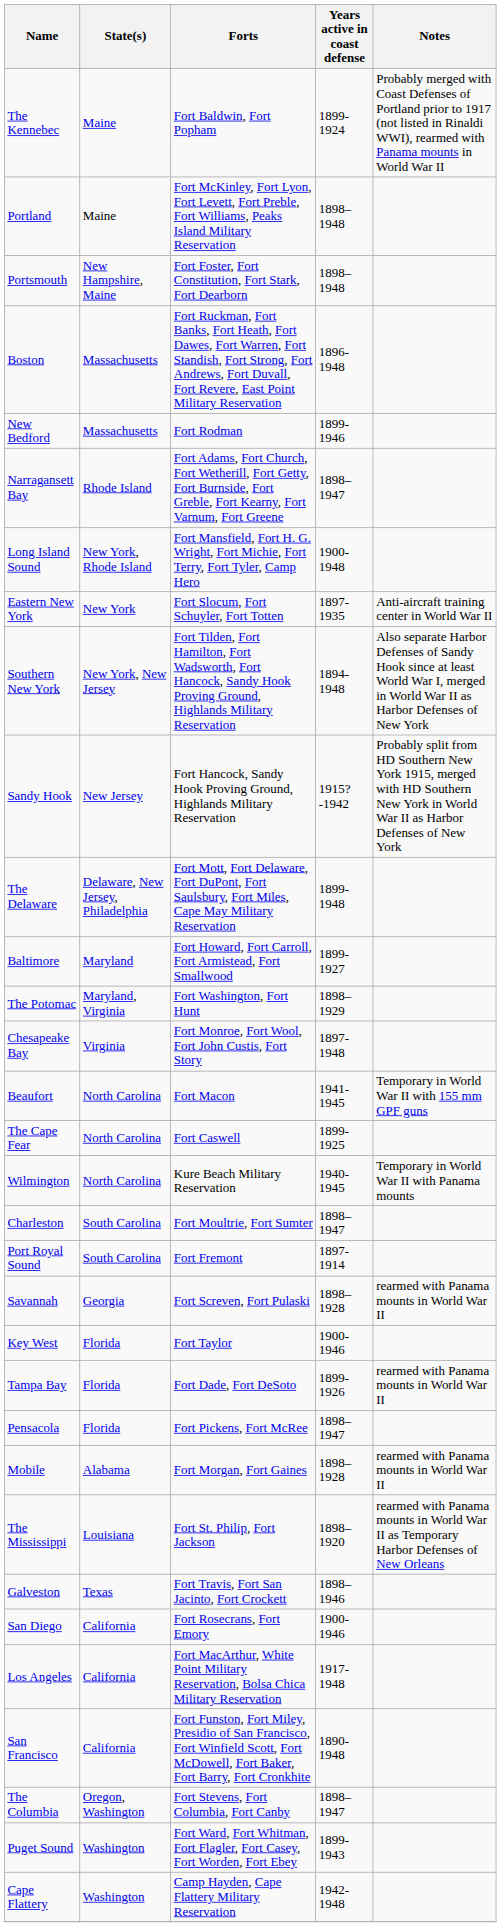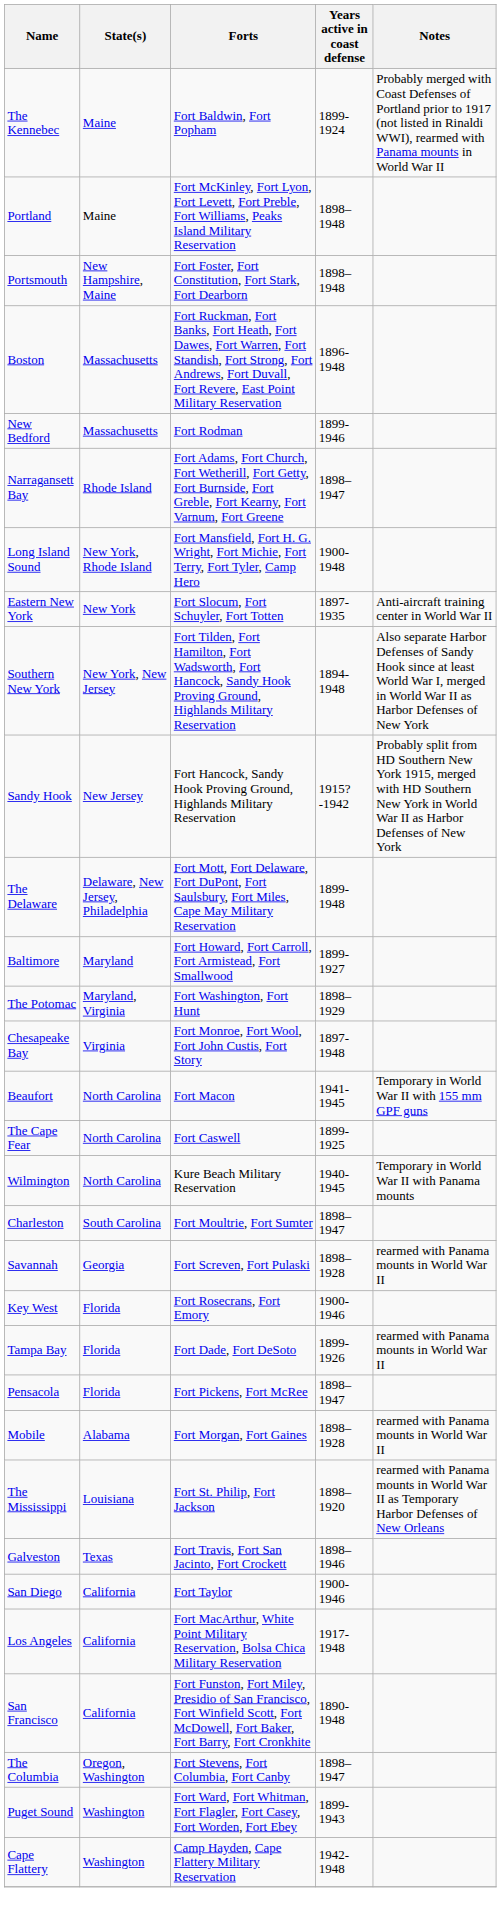 <table class="wikitable">
 <tr>
 <th>Name</th>
 <th>State(s)</th>
 <th>Forts</th>
 <th>Years active in coast defense</th>
 <th>Notes</th>
 </tr>
 <tr>
 <td><a href='#'>The Kennebec</a></td>
 <td><a href='#'>Maine</a></td>
 <td><a href='#'>Fort Baldwin</a>, <a href='#'>Fort Popham</a></td>
 <td>1899-1924</td>
 <td>Probably merged with Coast Defenses of Portland prior to 1917 (not listed in Rinaldi WWI), rearmed with <a href='#'>Panama mounts</a> in World War II</td>
 </tr>
 <tr>
 <td><a href='#'>Portland</a></td>
 <td>Maine</td>
 <td><a href='#'>Fort McKinley</a>, <a href='#'>Fort Lyon</a>, <a href='#'>Fort Levett</a>, <a href='#'>Fort Preble</a>, <a href='#'>Fort Williams</a>, <a href='#'>Peaks Island Military Reservation</a></td>
 <td>1898–1948</td>
 <td></td>
 </tr>
 <tr>
 <td><a href='#'>Portsmouth</a></td>
 <td><a href='#'>New Hampshire</a>, <a href='#'>Maine</a></td>
 <td><a href='#'>Fort Foster</a>, <a href='#'>Fort Constitution</a>, <a href='#'>Fort Stark</a>, <a href='#'>Fort Dearborn</a></td>
 <td>1898–1948</td>
 <td></td>
 </tr>
 <tr>
 <td><a href='#'>Boston</a></td>
 <td><a href='#'>Massachusetts</a></td>
 <td><a href='#'>Fort Ruckman</a>, <a href='#'>Fort Banks</a>, <a href='#'>Fort Heath</a>, <a href='#'>Fort Dawes</a>, <a href='#'>Fort Warren</a>, <a href='#'>Fort Standish</a>, <a href='#'>Fort Strong</a>, <a href='#'>Fort Andrews</a>, <a href='#'>Fort Duvall</a>, <a href='#'>Fort Revere</a>, <a href='#'>East Point Military Reservation</a></td>
 <td>1896-1948</td>
 <td></td>
 </tr>
 <tr>
 <td><a href='#'>New Bedford</a></td>
 <td><a href='#'>Massachusetts</a></td>
 <td><a href='#'>Fort Rodman</a></td>
 <td>1899-1946</td>
 <td></td>
 </tr>
 <tr>
 <td><a href='#'>Narragansett Bay</a></td>
 <td><a href='#'>Rhode Island</a></td>
 <td><a href='#'>Fort Adams</a>, <a href='#'>Fort Church</a>, <a href='#'>Fort Wetherill</a>, <a href='#'>Fort Getty</a>, <a href='#'>Fort Burnside</a>, <a href='#'>Fort Greble</a>, <a href='#'>Fort Kearny</a>, <a href='#'>Fort Varnum</a>, <a href='#'>Fort Greene</a></td>
 <td>1898–1947</td>
 <td></td>
 </tr>
 <tr>
 <td><a href='#'>Long Island Sound</a></td>
 <td><a href='#'>New York</a>, <a href='#'>Rhode Island</a></td>
 <td><a href='#'>Fort Mansfield</a>, <a href='#'>Fort H. G. Wright</a>, <a href='#'>Fort Michie</a>, <a href='#'>Fort Terry</a>, <a href='#'>Fort Tyler</a>, <a href='#'>Camp Hero</a></td>
 <td>1900-1948</td>
 <td></td>
 </tr>
 <tr>
 <td><a href='#'>Eastern New York</a></td>
 <td><a href='#'>New York</a></td>
 <td><a href='#'>Fort Slocum</a>, <a href='#'>Fort Schuyler</a>, <a href='#'>Fort Totten</a></td>
 <td>1897-1935</td>
 <td>Anti-aircraft training center in World War II</td>
 </tr>
 <tr>
 <td><a href='#'>Southern New York</a></td>
 <td><a href='#'>New York</a>, <a href='#'>New Jersey</a></td>
 <td><a href='#'>Fort Tilden</a>, <a href='#'>Fort Hamilton</a>, <a href='#'>Fort Wadsworth</a>, <a href='#'>Fort Hancock</a>, <a href='#'>Sandy Hook Proving Ground</a>, <a href='#'>Highlands Military Reservation</a></td>
 <td>1894-1948</td>
 <td>Also separate Harbor Defenses of Sandy Hook since at least World War I, merged in World War II as Harbor Defenses of New York</td>
 </tr>
 <tr>
 <td><a href='#'>Sandy Hook</a></td>
 <td><a href='#'>New Jersey</a></td>
 <td>Fort Hancock, Sandy Hook Proving Ground, Highlands Military Reservation</td>
 <td>1915?-1942</td>
 <td>Probably split from HD Southern New York 1915, merged with HD Southern New York in World War II as Harbor Defenses of New York</td>
 </tr>
 <tr>
 <td><a href='#'>The Delaware</a></td>
 <td><a href='#'>Delaware</a>, <a href='#'>New Jersey</a>, <a href='#'>Philadelphia</a></td>
 <td><a href='#'>Fort Mott</a>, <a href='#'>Fort Delaware</a>, <a href='#'>Fort DuPont</a>, <a href='#'>Fort Saulsbury</a>, <a href='#'>Fort Miles</a>, <a href='#'>Cape May Military Reservation</a></td>
 <td>1899-1948</td>
 <td></td>
 </tr>
 <tr>
 <td><a href='#'>Baltimore</a></td>
 <td><a href='#'>Maryland</a></td>
 <td><a href='#'>Fort Howard</a>, <a href='#'>Fort Carroll</a>, <a href='#'>Fort Armistead</a>, <a href='#'>Fort Smallwood</a></td>
 <td>1899-1927</td>
 <td></td>
 </tr>
 <tr>
 <td><a href='#'>The Potomac</a></td>
 <td><a href='#'>Maryland</a>, <a href='#'>Virginia</a></td>
 <td><a href='#'>Fort Washington</a>, <a href='#'>Fort Hunt</a></td>
 <td>1898–1929</td>
 <td></td>
 </tr>
 <tr>
 <td><a href='#'>Chesapeake Bay</a></td>
 <td><a href='#'>Virginia</a></td>
 <td><a href='#'>Fort Monroe</a>, <a href='#'>Fort Wool</a>, <a href='#'>Fort John Custis</a>, <a href='#'>Fort Story</a></td>
 <td>1897-1948</td>
 <td></td>
 </tr>
 <tr>
 <td><a href='#'>Beaufort</a></td>
 <td><a href='#'>North Carolina</a></td>
 <td><a href='#'>Fort Macon</a></td>
 <td>1941-1945</td>
 <td>Temporary in World War II with <a href='#'>155 mm GPF guns</a></td>
 </tr>
 <tr>
 <td><a href='#'>The Cape Fear</a></td>
 <td><a href='#'>North Carolina</a></td>
 <td><a href='#'>Fort Caswell</a></td>
 <td>1899-1925</td>
 <td></td>
 </tr>
 <tr>
 <td><a href='#'>Wilmington</a></td>
 <td><a href='#'>North Carolina</a></td>
 <td>Kure Beach Military Reservation</td>
 <td>1940-1945</td>
 <td>Temporary in World War II with Panama mounts</td>
 </tr>
 <tr>
 <td><a href='#'>Charleston</a></td>
 <td><a href='#'>South Carolina</a></td>
 <td><a href='#'>Fort Moultrie</a>, <a href='#'>Fort Sumter</a></td>
 <td>1898–1947</td>
 <td></td>
 </tr>
 <tr>
-<td><a href='#'>Port Royal Sound</a></td>
-<td><a href='#'>South Carolina</a></td>
-<td><a href='#'>Fort Fremont</a></td>
-<td>1897-1914</td>
-<td></td>
-</tr>
-<tr>
 <td><a href='#'>Savannah</a></td>
 <td><a href='#'>Georgia</a></td>
 <td><a href='#'>Fort Screven</a>, <a href='#'>Fort Pulaski</a></td>
 <td>1898–1928</td>
 <td>rearmed with Panama mounts in World War II</td>
 </tr>
 <tr>
 <td><a href='#'>Key West</a></td>
 <td><a href='#'>Florida</a></td>
-<td><a href='#'>Fort Taylor</a></td>
+<td><a href='#'>Fort Rosecrans</a>, <a href='#'>Fort Emory</a></td>
 <td>1900-1946</td>
 <td></td>
 </tr>
 <tr>
 <td><a href='#'>Tampa Bay</a></td>
 <td><a href='#'>Florida</a></td>
 <td><a href='#'>Fort Dade</a>, <a href='#'>Fort DeSoto</a></td>
 <td>1899-1926</td>
 <td>rearmed with Panama mounts in World War II</td>
 </tr>
 <tr>
 <td><a href='#'>Pensacola</a></td>
 <td><a href='#'>Florida</a></td>
 <td><a href='#'>Fort Pickens</a>, <a href='#'>Fort McRee</a></td>
 <td>1898–1947</td>
 <td></td>
 </tr>
 <tr>
 <td><a href='#'>Mobile</a></td>
 <td><a href='#'>Alabama</a></td>
 <td><a href='#'>Fort Morgan</a>, <a href='#'>Fort Gaines</a></td>
 <td>1898–1928</td>
 <td>rearmed with Panama mounts in World War II</td>
 </tr>
 <tr>
 <td><a href='#'>The Mississippi</a></td>
 <td><a href='#'>Louisiana</a></td>
 <td><a href='#'>Fort St. Philip</a>, <a href='#'>Fort Jackson</a></td>
 <td>1898–1920</td>
 <td>rearmed with Panama mounts in World War II as Temporary Harbor Defenses of <a href='#'>New Orleans</a></td>
 </tr>
 <tr>
 <td><a href='#'>Galveston</a></td>
 <td><a href='#'>Texas</a></td>
 <td><a href='#'>Fort Travis</a>, <a href='#'>Fort San Jacinto</a>, <a href='#'>Fort Crockett</a></td>
 <td>1898–1946</td>
 <td></td>
 </tr>
 <tr>
 <td><a href='#'>San Diego</a></td>
 <td><a href='#'>California</a></td>
-<td><a href='#'>Fort Rosecrans</a>, <a href='#'>Fort Emory</a></td>
+<td><a href='#'>Fort Taylor</a></td>
 <td>1900-1946</td>
 <td></td>
 </tr>
 <tr>
 <td><a href='#'>Los Angeles</a></td>
 <td><a href='#'>California</a></td>
 <td><a href='#'>Fort MacArthur</a>, <a href='#'>White Point Military Reservation</a>, <a href='#'>Bolsa Chica Military Reservation</a></td>
 <td>1917-1948</td>
 <td></td>
 </tr>
 <tr>
 <td><a href='#'>San Francisco</a></td>
 <td><a href='#'>California</a></td>
 <td><a href='#'>Fort Funston</a>, <a href='#'>Fort Miley</a>, <a href='#'>Presidio of San Francisco</a>, <a href='#'>Fort Winfield Scott</a>, <a href='#'>Fort McDowell</a>, <a href='#'>Fort Baker</a>, <a href='#'>Fort Barry</a>, <a href='#'>Fort Cronkhite</a></td>
 <td>1890-1948</td>
 <td></td>
 </tr>
 <tr>
 <td><a href='#'>The Columbia</a></td>
 <td><a href='#'>Oregon</a>, <a href='#'>Washington</a></td>
 <td><a href='#'>Fort Stevens</a>, <a href='#'>Fort Columbia</a>, <a href='#'>Fort Canby</a></td>
 <td>1898–1947</td>
 <td></td>
 </tr>
 <tr>
 <td><a href='#'>Puget Sound</a></td>
 <td><a href='#'>Washington</a></td>
 <td><a href='#'>Fort Ward</a>, <a href='#'>Fort Whitman</a>, <a href='#'>Fort Flagler</a>, <a href='#'>Fort Casey</a>, <a href='#'>Fort Worden</a>, <a href='#'>Fort Ebey</a></td>
 <td>1899-1943</td>
 <td></td>
 </tr>
 <tr>
 <td><a href='#'>Cape Flattery</a></td>
 <td><a href='#'>Washington</a></td>
 <td><a href='#'>Camp Hayden</a>, <a href='#'>Cape Flattery Military Reservation</a></td>
 <td>1942-1948</td>
 <td></td>
 </tr>
 <tr>
 </tr>
 </table>
